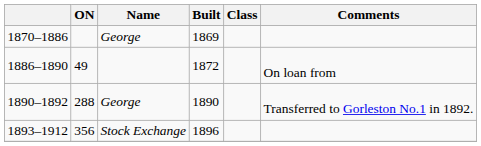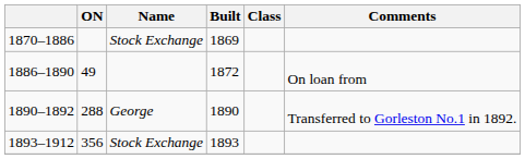 <table class="wikitable">
 <tr>
 <th></th>
 <th>ON</th>
 <th>Name</th>
 <th>Built</th>
 <th>Class</th>
 <th>Comments</th>
 </tr>
 <tr>
 <td>1870–1886</td>
 <td></td>
-<td><em>George</em></td>
+<td><em>Stock Exchange</em></td>
 <td>1869</td>
 <td></td>
 <td></td>
 </tr>
 <tr>
 <td>1886–1890</td>
 <td>49</td>
 <td></td>
 <td>1872</td>
 <td></td>
 <td><br>On loan from </td>
 </tr>
 <tr>
 <td>1890–1892</td>
 <td>288</td>
 <td><em>George</em></td>
 <td>1890</td>
 <td></td>
 <td><br>Transferred to <a href='#'>Gorleston No.1</a> in 1892.</td>
 </tr>
 <tr>
 <td>1893–1912</td>
 <td>356</td>
 <td><em>Stock Exchange</em></td>
-<td>1896</td>
+<td>1893</td>
 <td></td>
 <td></td>
 </tr>
 <tr>
 </tr>
 </table>
